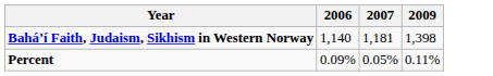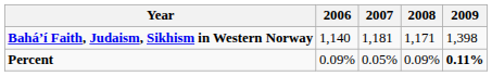 <table class="wikitable">
 <tr>
 <th>Year</th>
 <th>2006</th>
 <th>2007</th>
+<th>2008</th>
 <th>2009</th>
 </tr>
 <tr>
 <td><strong><a href='#'>Baháʼí Faith</a>, <a href='#'>Judaism</a>, <a href='#'>Sikhism</a> in Western Norway</strong></td>
 <td>1,140</td>
 <td>1,181</td>
+<td>1,171</td>
 <td>1,398</td>
 </tr>
 <tr>
 <td><strong>Percent</strong></td>
 <td>0.09%</td>
 <td>0.05%</td>
-<td>0.11%</td>
+<td>0.09%</td>
+<td><strong>0.11%</strong></td>
 </tr>
 </table>
